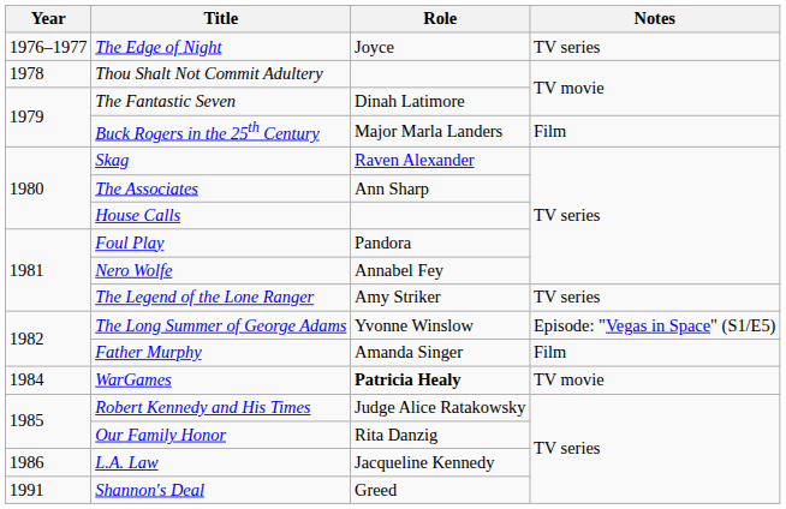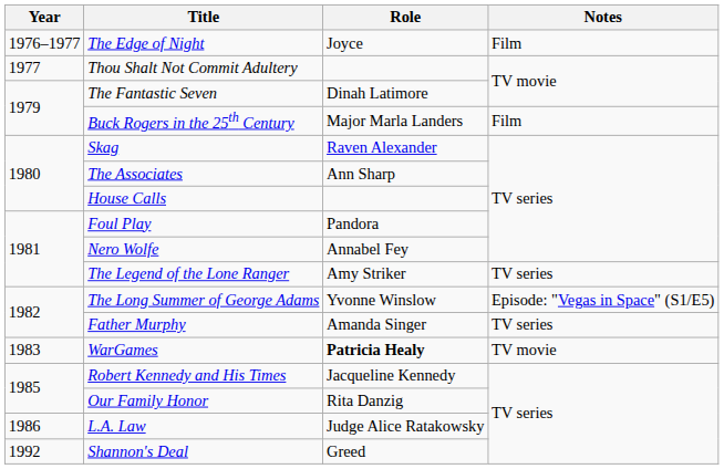 <table class="wikitable">
 <tr>
 <th>Year</th>
 <th>Title</th>
 <th>Role</th>
 <th>Notes</th>
 </tr>
 <tr>
 <td>1976–1977</td>
 <td><em><a href='#'>The Edge of Night</a></em></td>
 <td>Joyce</td>
-<td>TV series</td>
+<td>Film</td>
 </tr>
 <tr>
-<td>1978</td>
+<td>1977</td>
 <td><em>Thou Shalt Not Commit Adultery</em></td>
 <td></td>
 <td rowspan="2">TV movie</td>
 </tr>
 <tr>
 <td rowspan="2">1979</td>
 <td><em>The Fantastic Seven</em></td>
 <td>Dinah Latimore</td>
 </tr>
 <tr>
 <td><em><a href='#'>Buck Rogers in the 25<sup>th</sup> Century</a></em></td>
 <td>Major Marla Landers</td>
 <td>Film</td>
 </tr>
 <tr>
 <td rowspan="3">1980</td>
 <td><em><a href='#'>Skag</a></em></td>
 <td><a href='#'>Raven Alexander</a></td>
 <td rowspan="5">TV series</td>
 </tr>
 <tr>
 <td><em><a href='#'>The Associates</a></em></td>
 <td>Ann Sharp</td>
 </tr>
 <tr>
 <td><em><a href='#'>House Calls</a></em></td>
 <td></td>
 </tr>
 <tr>
 <td rowspan="3">1981</td>
 <td><em><a href='#'>Foul Play</a></em></td>
 <td>Pandora</td>
 </tr>
 <tr>
 <td><em><a href='#'>Nero Wolfe</a></em></td>
 <td>Annabel Fey</td>
 </tr>
 <tr>
 <td><em><a href='#'>The Legend of the Lone Ranger</a></em></td>
 <td>Amy Striker</td>
 <td>TV series</td>
 </tr>
 <tr>
 <td rowspan="2">1982</td>
 <td><em><a href='#'>The Long Summer of George Adams</a></em></td>
 <td>Yvonne Winslow</td>
 <td>Episode: "<a href='#'>Vegas in Space</a>" (S1/E5)</td>
 </tr>
 <tr>
 <td><em><a href='#'>Father Murphy</a></em></td>
 <td>Amanda Singer</td>
-<td>Film</td>
+<td>TV series</td>
 </tr>
 <tr>
-<td>1984</td>
+<td>1983</td>
 <td><em><a href='#'>WarGames</a></em></td>
 <td><strong>Patricia Healy</strong></td>
 <td>TV movie</td>
 </tr>
 <tr>
 <td rowspan="2">1985</td>
 <td><em><a href='#'>Robert Kennedy and His Times</a></em></td>
-<td>Judge Alice Ratakowsky</td>
+<td>Jacqueline Kennedy</td>
 <td rowspan="4">TV series</td>
 </tr>
 <tr>
 <td><em><a href='#'>Our Family Honor</a></em></td>
 <td>Rita Danzig</td>
 </tr>
 <tr>
 <td>1986</td>
 <td><em><a href='#'>L.A. Law</a></em></td>
-<td>Jacqueline Kennedy</td>
+<td>Judge Alice Ratakowsky</td>
 </tr>
 <tr>
-<td>1991</td>
+<td>1992</td>
 <td><em><a href='#'>Shannon's Deal</a></em></td>
 <td>Greed</td>
 </tr>
 </table>
